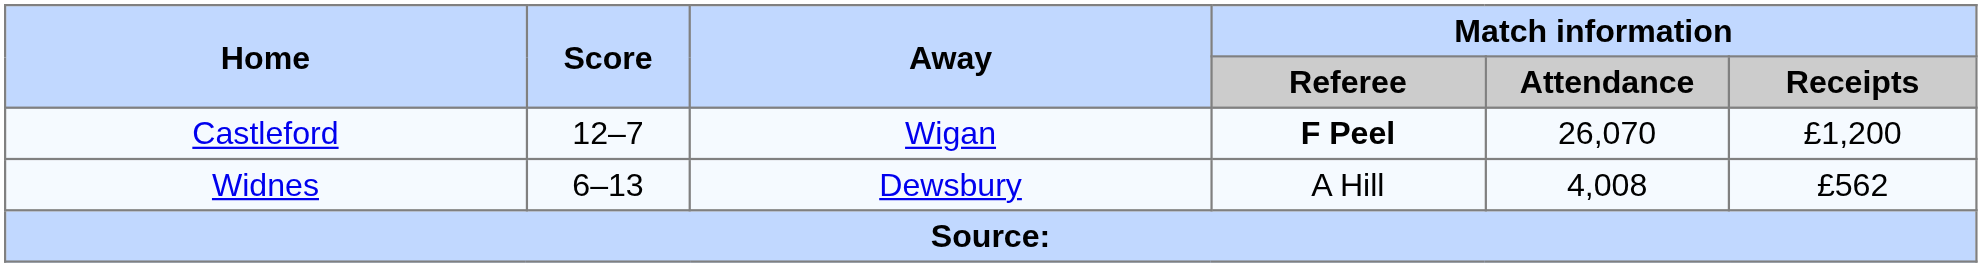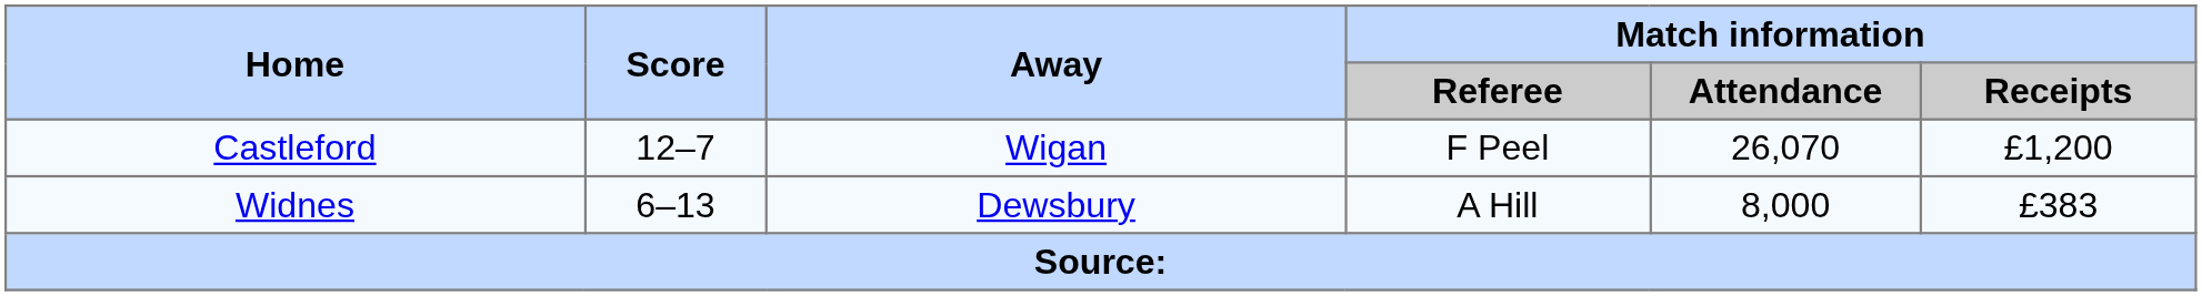 <table border=1 style="border-collapse:collapse; font-size:90%; text-align:center;" cellpadding=3 cellspacing=0 width=70%>
 <tr bgcolor=#C1D8FF>
 <th rowspan=2; width=19%>Home</th>
 <th rowspan=2; width=6%>Score</th>
 <th rowspan=2; width=19%>Away</th>
 <th colspan=3>Match information</th>
 </tr>
 <tr bgcolor=#CCCCCC>
 <th width=10%>Referee</th>
 <th width=7%>Attendance</th>
 <th width=9%>Receipts</th>
 </tr>
 <tr bgcolor=#F5FAFF>
 <td><a href='#'>Castleford</a></td>
 <td>12–7</td>
 <td><a href='#'>Wigan</a></td>
-<td><strong>F Peel</strong></td>
+<td>F Peel</td>
 <td>26,070</td>
 <td>£1,200</td>
 </tr>
 <tr bgcolor=#F5FAFF>
 <td><a href='#'>Widnes</a></td>
 <td>6–13</td>
 <td><a href='#'>Dewsbury</a></td>
 <td>A Hill</td>
-<td>4,008</td>
-<td>£562</td>
+<td>8,000</td>
+<td>£383</td>
 </tr>
 <tr style="background:#c1d8ff;">
 <th colspan=6>Source:</th>
 </tr>
 </table>
